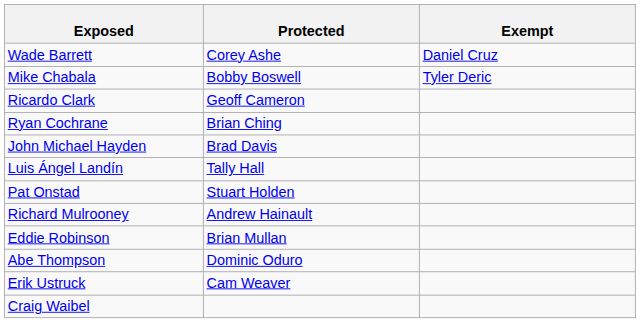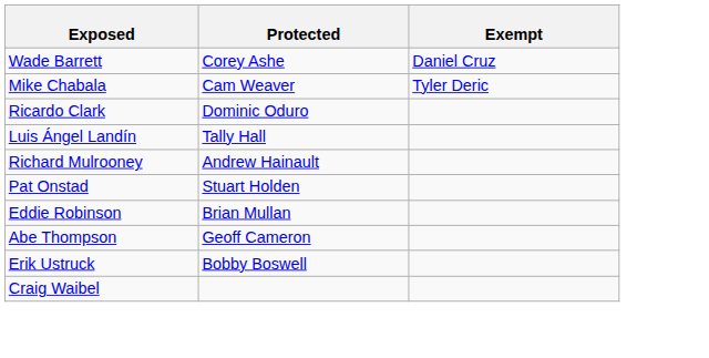 <table class="wikitable">
 <tr>
 <th style="width:23%"><br>Exposed</th>
 <th style="width:25%"><br>Protected</th>
 <th style="width:25%"><br>Exempt</th>
 </tr>
 <tr>
 <td><a href='#'>Wade Barrett</a></td>
 <td><a href='#'>Corey Ashe</a></td>
 <td><a href='#'>Daniel Cruz</a></td>
 </tr>
 <tr>
 <td><a href='#'>Mike Chabala</a></td>
-<td><a href='#'>Bobby Boswell</a></td>
+<td><a href='#'>Cam Weaver</a></td>
 <td><a href='#'>Tyler Deric</a></td>
 </tr>
 <tr>
 <td><a href='#'>Ricardo Clark</a></td>
-<td><a href='#'>Geoff Cameron</a></td>
-<td></td>
-</tr>
-<tr>
-<td><a href='#'>Ryan Cochrane</a></td>
-<td><a href='#'>Brian Ching</a></td>
-<td></td>
-</tr>
-<tr>
-<td><a href='#'>John Michael Hayden</a></td>
-<td><a href='#'>Brad Davis</a></td>
+<td><a href='#'>Dominic Oduro</a></td>
 <td></td>
 </tr>
 <tr>
 <td><a href='#'>Luis Ángel Landín</a></td>
 <td><a href='#'>Tally Hall</a></td>
 <td></td>
 </tr>
 <tr>
-<td><a href='#'>Pat Onstad</a></td>
-<td><a href='#'>Stuart Holden</a></td>
+<td><a href='#'>Richard Mulrooney</a></td>
+<td><a href='#'>Andrew Hainault</a></td>
 <td></td>
 </tr>
 <tr>
-<td><a href='#'>Richard Mulrooney</a></td>
-<td><a href='#'>Andrew Hainault</a></td>
+<td><a href='#'>Pat Onstad</a></td>
+<td><a href='#'>Stuart Holden</a></td>
 <td></td>
 </tr>
 <tr>
 <td><a href='#'>Eddie Robinson</a></td>
 <td><a href='#'>Brian Mullan</a></td>
 <td></td>
 </tr>
 <tr>
 <td><a href='#'>Abe Thompson</a></td>
-<td><a href='#'>Dominic Oduro</a></td>
+<td><a href='#'>Geoff Cameron</a></td>
 <td></td>
 </tr>
 <tr>
 <td><a href='#'>Erik Ustruck</a></td>
-<td><a href='#'>Cam Weaver</a></td>
+<td><a href='#'>Bobby Boswell</a></td>
 <td></td>
 </tr>
 <tr>
 <td><a href='#'>Craig Waibel</a></td>
 <td></td>
 <td></td>
 </tr>
 </table>
